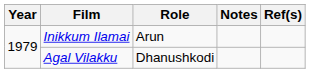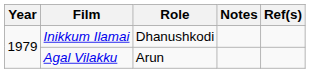 <table class="wikitable">
 <tr align="center">
 <th>Year</th>
 <th>Film</th>
 <th>Role</th>
 <th>Notes</th>
 <th>Ref(s)</th>
 </tr>
 <tr>
 <td rowspan="2">1979</td>
 <td><em><a href='#'>Inikkum Ilamai</a></em></td>
-<td>Arun</td>
+<td>Dhanushkodi</td>
 <td></td>
 <td></td>
 </tr>
 <tr>
 <td><em><a href='#'>Agal Vilakku</a></em></td>
-<td>Dhanushkodi</td>
+<td>Arun</td>
 <td></td>
 <td></td>
 </tr>
 </table>
